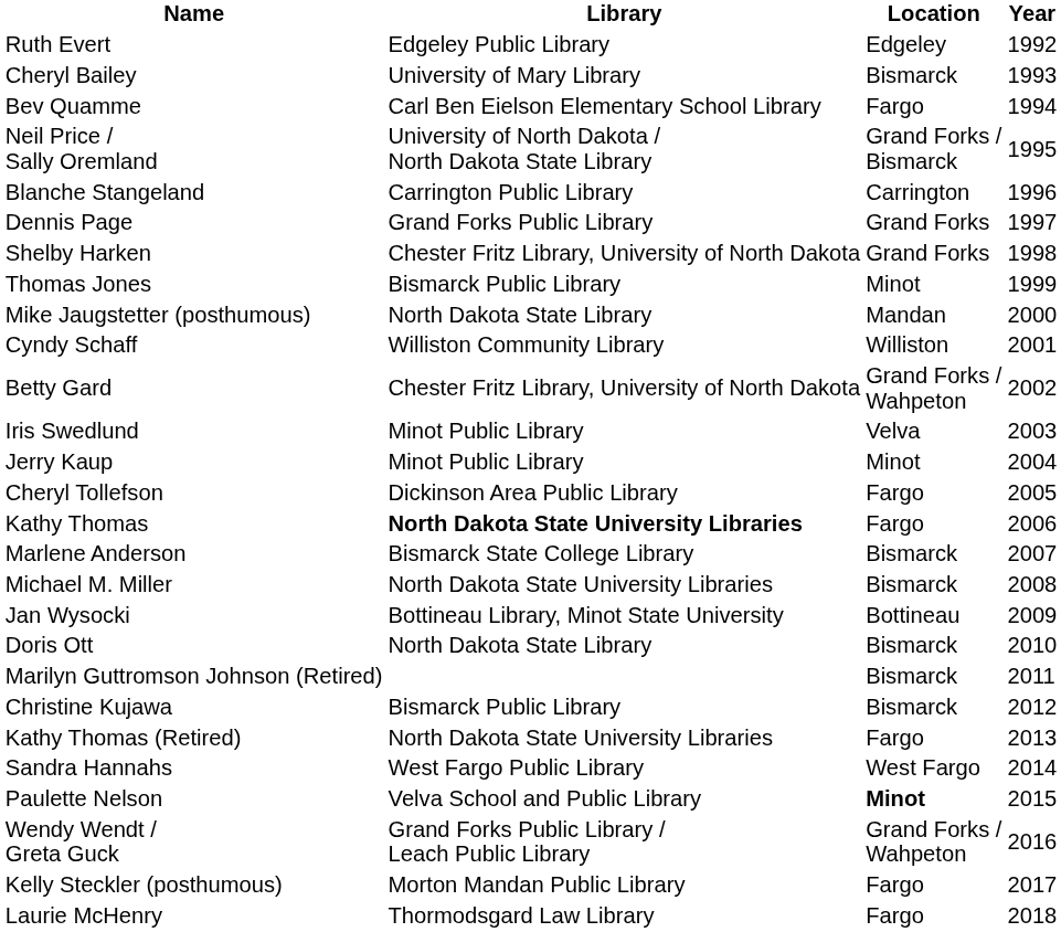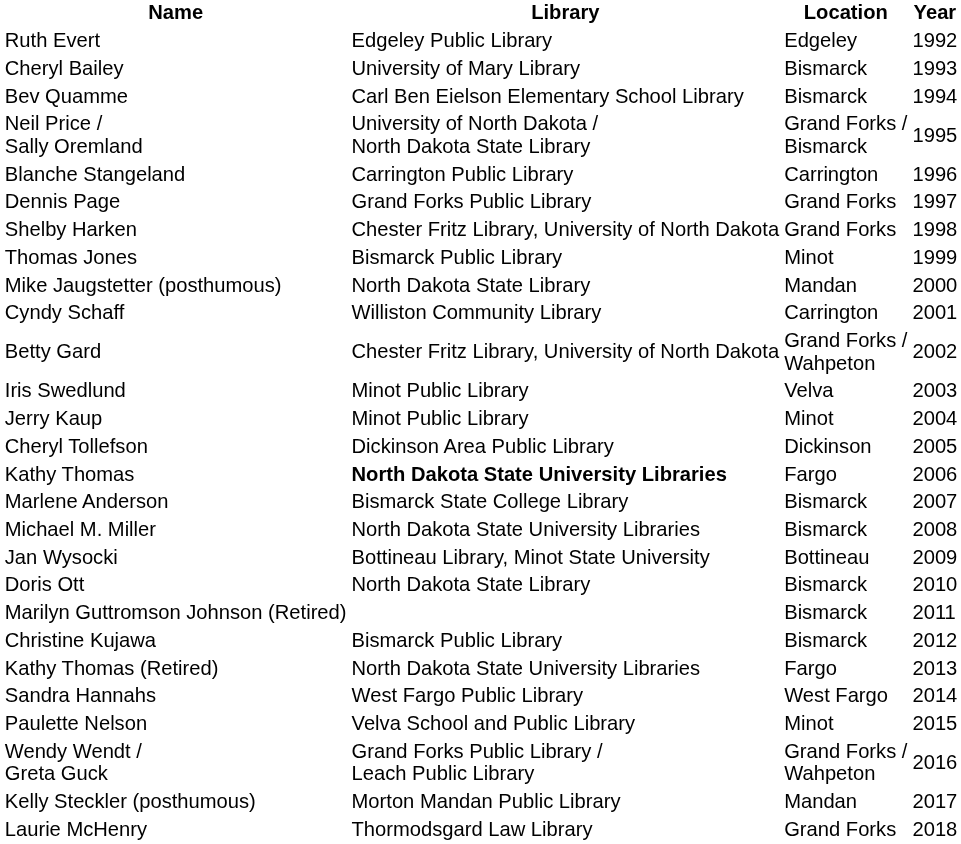 <table>
 <tr>
 <th>Name</th>
 <th>Library</th>
 <th>Location</th>
 <th>Year</th>
 </tr>
 <tr>
 <td>Ruth Evert</td>
 <td>Edgeley Public Library</td>
 <td>Edgeley</td>
 <td>1992</td>
 </tr>
 <tr>
 <td>Cheryl Bailey</td>
 <td>University of Mary Library</td>
 <td>Bismarck</td>
 <td>1993</td>
 </tr>
 <tr>
 <td>Bev Quamme</td>
 <td>Carl Ben Eielson Elementary School Library</td>
-<td>Fargo</td>
+<td>Bismarck</td>
 <td>1994</td>
 </tr>
 <tr>
 <td>Neil Price /<br>Sally Oremland</td>
 <td>University of North Dakota /<br>North Dakota State Library</td>
 <td>Grand Forks /<br>Bismarck</td>
 <td>1995</td>
 </tr>
 <tr>
 <td>Blanche Stangeland</td>
 <td>Carrington Public Library</td>
 <td>Carrington</td>
 <td>1996</td>
 </tr>
 <tr>
 <td>Dennis Page</td>
 <td>Grand Forks Public Library</td>
 <td>Grand Forks</td>
 <td>1997</td>
 </tr>
 <tr>
 <td>Shelby Harken</td>
 <td>Chester Fritz Library, University of North Dakota</td>
 <td>Grand Forks</td>
 <td>1998</td>
 </tr>
 <tr>
 <td>Thomas Jones</td>
 <td>Bismarck Public Library</td>
 <td>Minot</td>
 <td>1999</td>
 </tr>
 <tr>
 <td>Mike Jaugstetter (posthumous)</td>
 <td>North Dakota State Library</td>
 <td>Mandan</td>
 <td>2000</td>
 </tr>
 <tr>
 <td>Cyndy Schaff</td>
 <td>Williston Community Library</td>
-<td>Williston</td>
+<td>Carrington</td>
 <td>2001</td>
 </tr>
 <tr>
 <td>Betty Gard</td>
 <td>Chester Fritz Library, University of North Dakota</td>
 <td>Grand Forks /<br>Wahpeton</td>
 <td>2002</td>
 </tr>
 <tr>
 <td>Iris Swedlund</td>
 <td>Minot Public Library</td>
 <td>Velva</td>
 <td>2003</td>
 </tr>
 <tr>
 <td>Jerry Kaup</td>
 <td>Minot Public Library</td>
 <td>Minot</td>
 <td>2004</td>
 </tr>
 <tr>
 <td>Cheryl Tollefson</td>
 <td>Dickinson Area Public Library</td>
-<td>Fargo</td>
+<td>Dickinson</td>
 <td>2005</td>
 </tr>
 <tr>
 <td>Kathy Thomas</td>
 <td><strong>North Dakota State University Libraries</strong></td>
 <td>Fargo</td>
 <td>2006</td>
 </tr>
 <tr>
 <td>Marlene Anderson</td>
 <td>Bismarck State College Library</td>
 <td>Bismarck</td>
 <td>2007</td>
 </tr>
 <tr>
 <td>Michael M. Miller</td>
 <td>North Dakota State University Libraries</td>
 <td>Bismarck</td>
 <td>2008</td>
 </tr>
 <tr>
 <td>Jan Wysocki</td>
 <td>Bottineau Library, Minot State University</td>
 <td>Bottineau</td>
 <td>2009</td>
 </tr>
 <tr>
 <td>Doris Ott</td>
 <td>North Dakota State Library</td>
 <td>Bismarck</td>
 <td>2010</td>
 </tr>
 <tr>
 <td>Marilyn Guttromson Johnson (Retired)</td>
 <td></td>
 <td>Bismarck</td>
 <td>2011</td>
 </tr>
 <tr>
 <td>Christine Kujawa</td>
 <td>Bismarck Public Library</td>
 <td>Bismarck</td>
 <td>2012</td>
 </tr>
 <tr>
 <td>Kathy Thomas (Retired)</td>
 <td>North Dakota State University Libraries</td>
 <td>Fargo</td>
 <td>2013</td>
 </tr>
 <tr>
 <td>Sandra Hannahs</td>
 <td>West Fargo Public Library</td>
 <td>West Fargo</td>
 <td>2014</td>
 </tr>
 <tr>
 <td>Paulette Nelson</td>
 <td>Velva School and Public Library</td>
-<td><strong>Minot</strong></td>
+<td>Minot</td>
 <td>2015</td>
 </tr>
 <tr>
 <td>Wendy Wendt /<br>Greta Guck</td>
 <td>Grand Forks Public Library /<br>Leach Public Library</td>
 <td>Grand Forks /<br>Wahpeton</td>
 <td>2016</td>
 </tr>
 <tr>
 <td>Kelly Steckler (posthumous)</td>
 <td>Morton Mandan Public Library</td>
-<td>Fargo</td>
+<td>Mandan</td>
 <td>2017</td>
 </tr>
 <tr>
 <td>Laurie McHenry</td>
 <td>Thormodsgard Law Library</td>
-<td>Fargo</td>
+<td>Grand Forks</td>
 <td>2018</td>
 </tr>
 </table>
